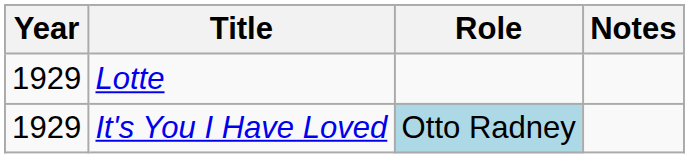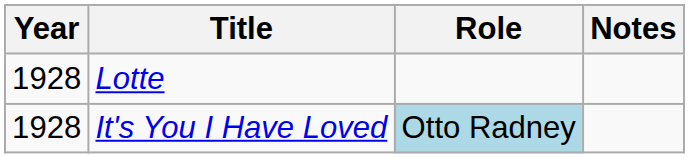 <table class="wikitable sortable">
 <tr>
 <th>Year</th>
 <th>Title</th>
 <th>Role</th>
 <th class="unsortable">Notes</th>
 </tr>
 <tr>
-<td>1929</td>
+<td>1928</td>
 <td><em><a href='#'>Lotte</a></em></td>
 <td></td>
 <td></td>
 </tr>
 <tr>
-<td>1929</td>
+<td>1928</td>
 <td><em><a href='#'>It's You I Have Loved</a></em></td>
 <td style="background: lightblue;">Otto Radney</td>
 <td></td>
 </tr>
 </table>
